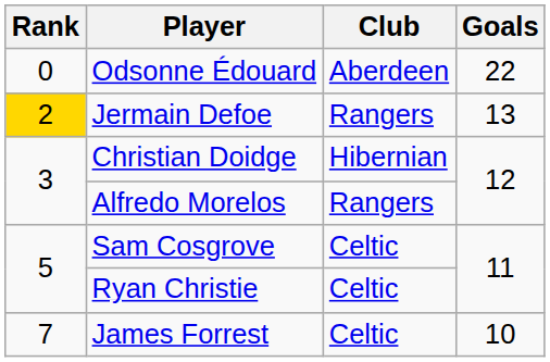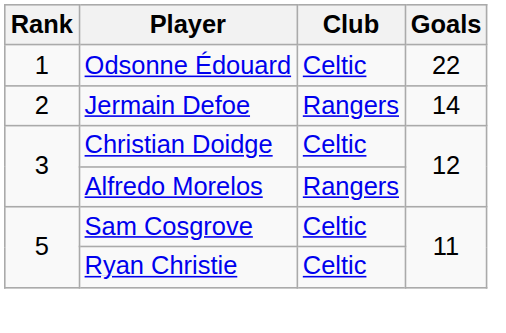 <table class="wikitable" style="text-align:center">
 <tr>
 <th>Rank</th>
 <th>Player</th>
 <th>Club</th>
 <th>Goals</th>
 </tr>
 <tr>
-<td>0</td>
+<td>1</td>
 <td align="left"> <a href='#'>Odsonne Édouard</a></td>
-<td align="left"><a href='#'>Aberdeen</a></td>
+<td align="left"><a href='#'>Celtic</a></td>
 <td>22</td>
 </tr>
 <tr>
-<td style="background: gold;">2</td>
+<td>2</td>
 <td align="left"> <a href='#'>Jermain Defoe</a></td>
 <td align="left"><a href='#'>Rangers</a></td>
-<td>13</td>
+<td>14</td>
 </tr>
 <tr>
 <td rowspan="2">3</td>
 <td align="left"> <a href='#'>Christian Doidge</a></td>
-<td align="left"><a href='#'>Hibernian</a></td>
+<td align="left"><a href='#'>Celtic</a></td>
 <td rowspan="2">12</td>
 </tr>
 <tr>
 <td align="left"> <a href='#'>Alfredo Morelos</a></td>
 <td align="left"><a href='#'>Rangers</a></td>
 </tr>
 <tr>
 <td rowspan="2">5</td>
 <td align="left"> <a href='#'>Sam Cosgrove</a></td>
 <td align="left"><a href='#'>Celtic</a></td>
 <td rowspan="2">11</td>
 </tr>
 <tr>
 <td align="left"> <a href='#'>Ryan Christie</a></td>
 <td align="left"><a href='#'>Celtic</a></td>
 </tr>
-<tr>
-<td>7</td>
-<td align="left"> <a href='#'>James Forrest</a></td>
-<td align="left"><a href='#'>Celtic</a></td>
-<td>10</td>
-</tr>
 </table>
